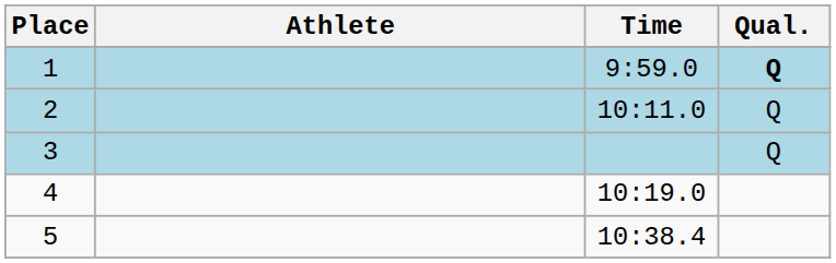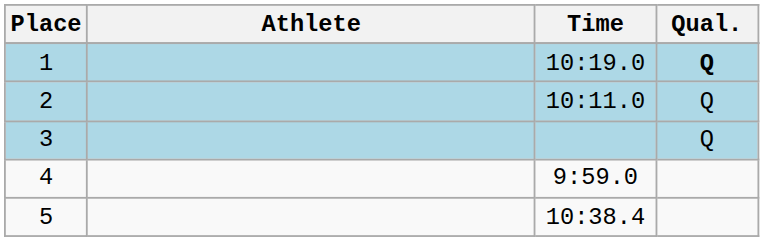 <table class=wikitable style="text-align:center">
 <tr>
 <th width=20>Place</th>
 <th width=240>Athlete</th>
 <th width=60>Time</th>
 <th width=50>Qual.</th>
 </tr>
 <tr>
 </tr>
 <tr bgcolor=lightblue>
 <td>1</td>
 <td align=left></td>
-<td>9:59.0</td>
+<td>10:19.0</td>
 <td><strong>Q</strong></td>
 </tr>
 <tr bgcolor=lightblue>
 <td>2</td>
 <td align=left></td>
 <td>10:11.0</td>
 <td>Q</td>
 </tr>
 <tr bgcolor=lightblue>
 <td>3</td>
 <td align=left></td>
 <td></td>
 <td>Q</td>
 </tr>
 <tr>
 <td>4</td>
 <td align=left></td>
-<td>10:19.0</td>
+<td>9:59.0</td>
 <td></td>
 </tr>
 <tr>
 <td>5</td>
 <td align=left></td>
 <td>10:38.4</td>
 <td></td>
 </tr>
 </table>
